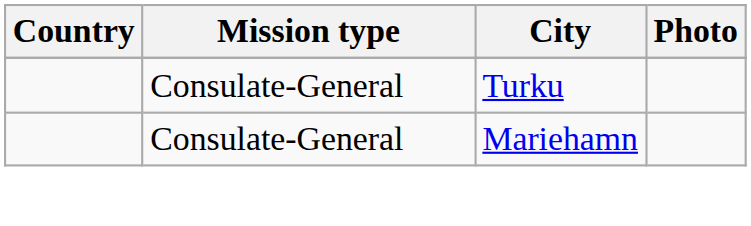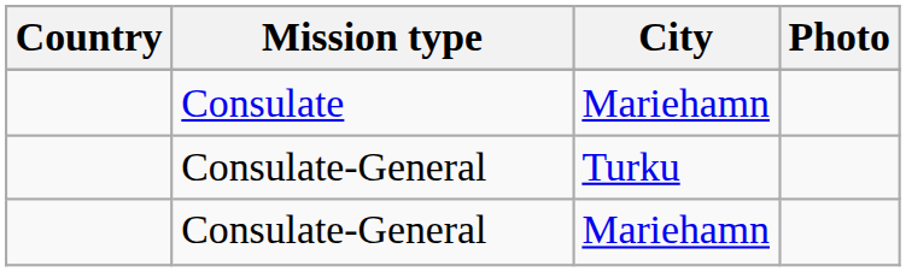 <table class="wikitable sortable">
 <tr valign="middle">
 <th>Country</th>
 <th width=150px>Mission type</th>
 <th>City</th>
 <th>Photo</th>
 </tr>
 <tr style="font-weight:bold; background-color: #DDDDDD">
+</tr>
+<tr>
+<td></td>
+<td><a href='#'>Consulate</a></td>
+<td><a href='#'>Mariehamn</a></td>
+<td></td>
 </tr>
 <tr>
 <td></td>
 <td>Consulate-General</td>
 <td><a href='#'>Turku</a></td>
 <td></td>
 </tr>
 <tr>
 <td></td>
 <td>Consulate-General</td>
 <td><a href='#'>Mariehamn</a></td>
 <td></td>
 </tr>
 </table>
